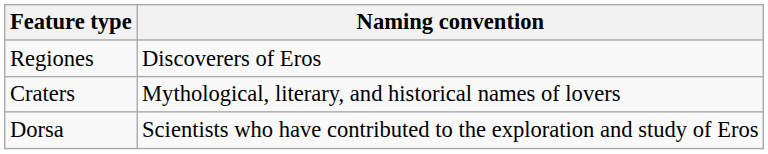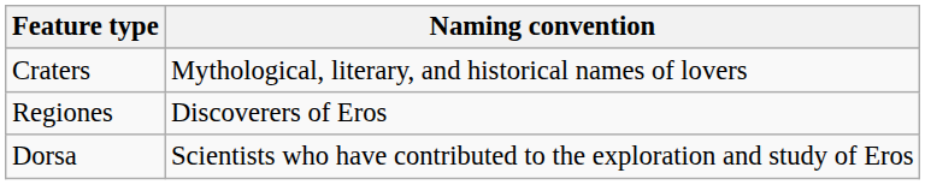 <table class="wikitable">
 <tr>
 <th>Feature type</th>
 <th>Naming convention</th>
 </tr>
 <tr>
+<td>Craters</td>
+<td>Mythological, literary, and historical names of lovers</td>
+</tr>
+<tr>
 <td>Regiones</td>
 <td>Discoverers of Eros</td>
-</tr>
-<tr>
-<td>Craters</td>
-<td>Mythological, literary, and historical names of lovers</td>
 </tr>
 <tr>
 <td>Dorsa</td>
 <td>Scientists who have contributed to the exploration and study of Eros</td>
 </tr>
 </table>
